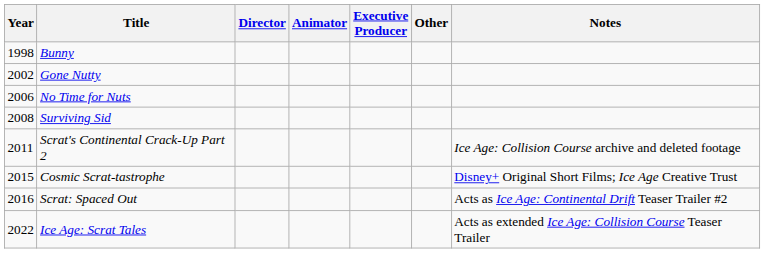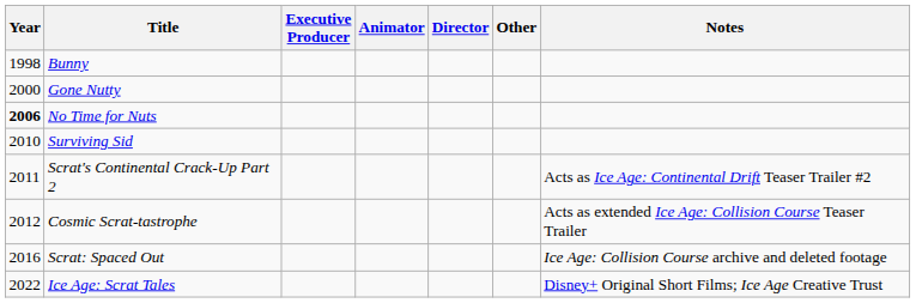 <table class="wikitable" style="font-size: 95%;">
 <tr>
 <th>Year</th>
 <th>Title</th>
+<th><a href='#'>Executive<br>Producer</a></th>
+<th><a href='#'>Animator</a></th>
 <th><a href='#'>Director</a></th>
-<th><a href='#'>Animator</a></th>
-<th><a href='#'>Executive<br>Producer</a></th>
 <th>Other</th>
 <th>Notes</th>
 </tr>
 <tr>
 <td>1998</td>
 <td><em><a href='#'>Bunny</a></em></td>
 <td></td>
 <td></td>
 <td></td>
 <td></td>
 <td></td>
 </tr>
 <tr>
-<td>2002</td>
+<td>2000</td>
 <td><em><a href='#'>Gone Nutty</a></em></td>
 <td></td>
 <td></td>
 <td></td>
 <td></td>
 <td></td>
 </tr>
 <tr>
-<td>2006</td>
+<td><strong>2006</strong></td>
 <td><em><a href='#'>No Time for Nuts</a></em></td>
 <td></td>
 <td></td>
 <td></td>
 <td></td>
 <td></td>
 </tr>
 <tr>
-<td>2008</td>
+<td>2010</td>
 <td><em><a href='#'>Surviving Sid</a></em></td>
 <td></td>
 <td></td>
 <td></td>
 <td></td>
 <td></td>
 </tr>
 <tr>
 <td>2011</td>
 <td><em>Scrat's Continental Crack-Up Part 2</em></td>
 <td></td>
 <td></td>
 <td></td>
 <td></td>
-<td><em>Ice Age: Collision Course</em> archive and deleted footage</td>
+<td>Acts as <em><a href='#'>Ice Age: Continental Drift</a></em> Teaser Trailer #2</td>
 </tr>
 <tr>
-<td>2015</td>
+<td>2012</td>
 <td><em>Cosmic Scrat-tastrophe</em></td>
 <td></td>
 <td></td>
 <td></td>
 <td></td>
-<td><a href='#'>Disney+</a> Original Short Films; <em>Ice Age</em> Creative Trust</td>
+<td>Acts as extended <em><a href='#'>Ice Age: Collision Course</a></em> Teaser Trailer</td>
 </tr>
 <tr>
 <td>2016</td>
 <td><em>Scrat: Spaced Out</em></td>
 <td></td>
 <td></td>
 <td></td>
 <td></td>
-<td>Acts as <em><a href='#'>Ice Age: Continental Drift</a></em> Teaser Trailer #2</td>
+<td><em>Ice Age: Collision Course</em> archive and deleted footage</td>
 </tr>
 <tr>
 <td>2022</td>
 <td><em><a href='#'>Ice Age: Scrat Tales</a></em></td>
 <td></td>
 <td></td>
 <td></td>
 <td></td>
-<td>Acts as extended <em><a href='#'>Ice Age: Collision Course</a></em> Teaser Trailer</td>
+<td><a href='#'>Disney+</a> Original Short Films; <em>Ice Age</em> Creative Trust</td>
 </tr>
 </table>
